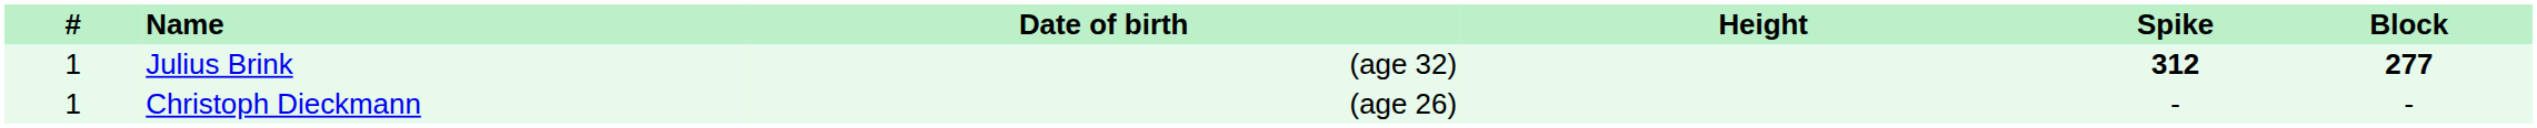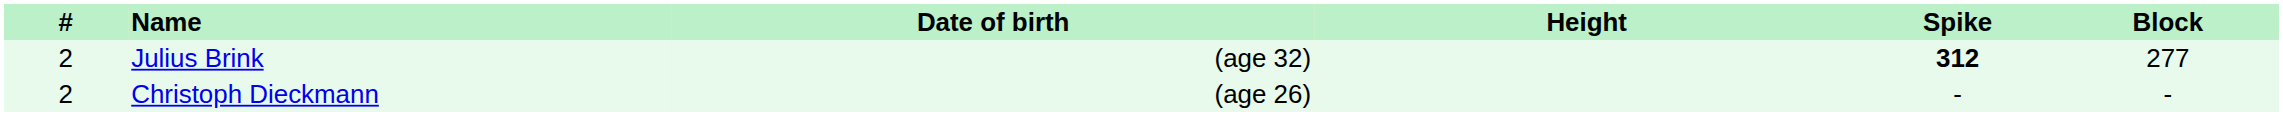 <table border=0 cellpadding=2 cellspacing=0  |- bgcolor=#FFECCE style="text-align:center; font-size:90%;" width=100%>
 <tr bgcolor=#BBF0C9>
 <th width=5%>#</th>
 <th width=22% align=left>Name</th>
 <th width=26%>Date of birth</th>
 <th width=22%>Height</th>
 <th width=8%>Spike</th>
 <th width=9%>Block</th>
 </tr>
 <tr bgcolor=#E7FAEC>
-<td>1</td>
+<td>2</td>
 <td align=left><a href='#'>Julius Brink</a></td>
 <td align=right> (age 32)</td>
 <td></td>
 <td><strong>312</strong></td>
-<td><strong>277</strong></td>
+<td>277</td>
 </tr>
 <tr bgcolor=#E7FAEC>
-<td>1</td>
+<td>2</td>
 <td align=left><a href='#'>Christoph Dieckmann</a></td>
 <td align=right> (age 26)</td>
 <td></td>
 <td>-</td>
 <td>-</td>
 </tr>
 </table>
